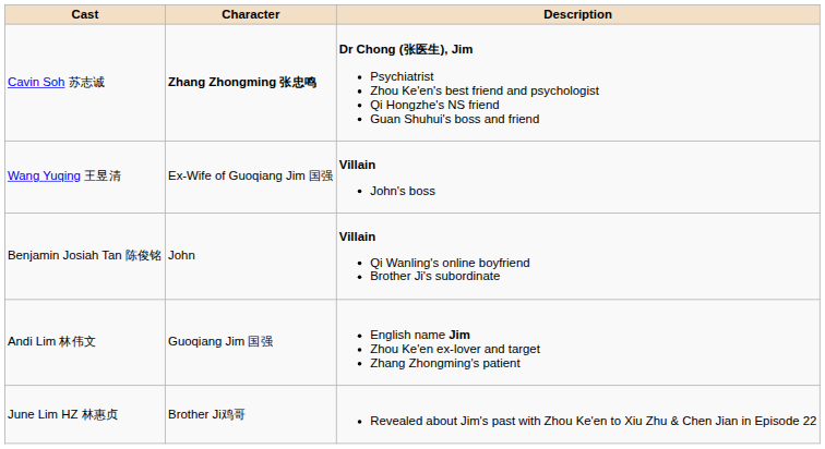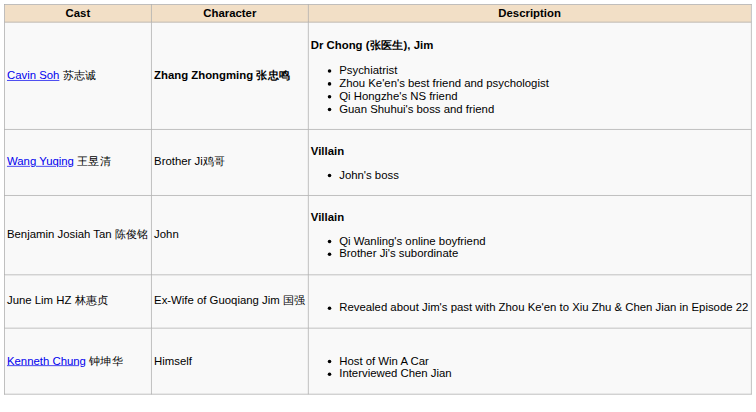 <table class="wikitable">
 <tr>
 <th style="background:#f2dfc6">Cast</th>
 <th style="background:#f2dfc6">Character</th>
 <th style="background:#f2dfc6">Description</th>
 </tr>
 <tr>
 <td><a href='#'>Cavin Soh</a> 苏志诚</td>
 <td><strong>Zhang Zhongming 张忠鸣</strong></td>
 <td><br><strong> Dr Chong (张医生), Jim </strong><ul><li>Psychiatrist</li><li>Zhou Ke'en's best friend and psychologist</li><li>Qi Hongzhe's NS friend</li><li>Guan Shuhui's boss and friend</li></ul></td>
 </tr>
 <tr>
 <td><a href='#'>Wang Yuqing</a> 王昱清</td>
-<td>Ex-Wife of Guoqiang Jim 国强</td>
+<td>Brother Ji鸡哥</td>
 <td><br><strong>Villain</strong><ul><li>John's boss</li></ul></td>
 </tr>
 <tr>
 <td>Benjamin Josiah Tan 陈俊铭</td>
 <td>John</td>
 <td><br><strong>Villain</strong><ul><li>Qi Wanling's online boyfriend</li><li>Brother Ji's subordinate</li></ul></td>
 </tr>
 <tr>
-<td>Andi Lim 林伟文</td>
-<td>Guoqiang Jim 国强</td>
-<td><br><ul><li>English name <strong>Jim</strong></li><li>Zhou Ke'en ex-lover and target</li><li>Zhang Zhongming's patient</li></ul></td>
+<td>June Lim HZ 林惠贞</td>
+<td>Ex-Wife of Guoqiang Jim 国强</td>
+<td><br><ul><li>Revealed about Jim's past with Zhou Ke'en to Xiu Zhu & Chen Jian in Episode 22</li></ul></td>
 </tr>
 <tr>
-<td>June Lim HZ 林惠贞</td>
-<td>Brother Ji鸡哥</td>
-<td><br><ul><li>Revealed about Jim's past with Zhou Ke'en to Xiu Zhu & Chen Jian in Episode 22</li></ul></td>
+<td><a href='#'>Kenneth Chung</a> 钟坤华</td>
+<td>Himself</td>
+<td><br><ul><li>Host of Win A Car</li><li>Interviewed Chen Jian</li></ul></td>
 </tr>
 </table>
